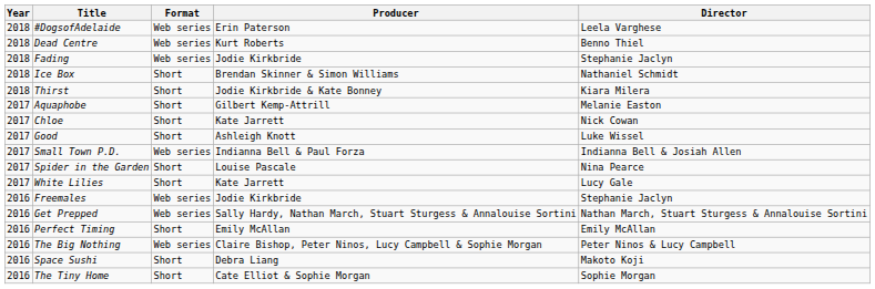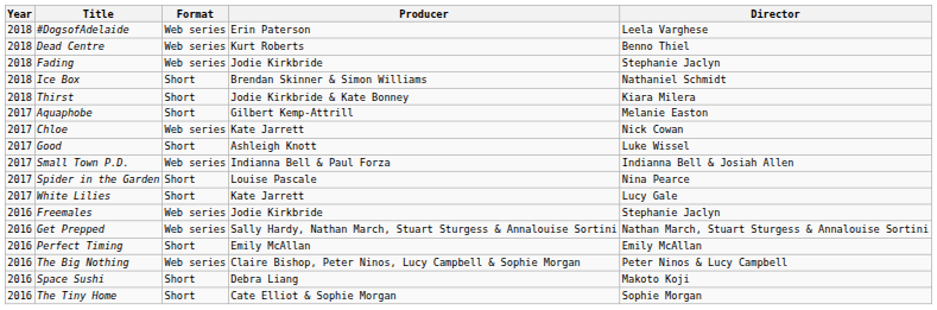 <table class="wikitable">
 <tr>
 <th>Year</th>
 <th>Title</th>
 <th>Format</th>
 <th>Producer</th>
 <th>Director</th>
 </tr>
 <tr>
 <td>2018</td>
 <td><em>#DogsofAdelaide</em></td>
 <td>Web series</td>
 <td>Erin Paterson</td>
 <td>Leela Varghese</td>
 </tr>
 <tr>
 <td>2018</td>
 <td><em>Dead Centre</em></td>
 <td>Web series</td>
 <td>Kurt Roberts</td>
 <td>Benno Thiel</td>
 </tr>
 <tr>
 <td>2018</td>
 <td><em>Fading</em></td>
 <td>Web series</td>
 <td>Jodie Kirkbride</td>
 <td>Stephanie Jaclyn</td>
 </tr>
 <tr>
 <td>2018</td>
 <td><em>Ice Box</em></td>
 <td>Short</td>
 <td>Brendan Skinner & Simon Williams</td>
 <td>Nathaniel Schmidt</td>
 </tr>
 <tr>
 <td>2018</td>
 <td><em>Thirst</em></td>
 <td>Short</td>
 <td>Jodie Kirkbride & Kate Bonney</td>
 <td>Kiara Milera</td>
 </tr>
 <tr>
 <td>2017</td>
 <td><em>Aquaphobe</em></td>
 <td>Short</td>
 <td>Gilbert Kemp-Attrill</td>
 <td>Melanie Easton</td>
 </tr>
 <tr>
 <td>2017</td>
 <td><em>Chloe</em></td>
-<td>Short</td>
+<td>Web series</td>
 <td>Kate Jarrett</td>
 <td>Nick Cowan</td>
 </tr>
 <tr>
 <td>2017</td>
 <td><em>Good</em></td>
 <td>Short</td>
 <td>Ashleigh Knott</td>
 <td>Luke Wissel</td>
 </tr>
 <tr>
 <td>2017</td>
 <td><em>Small Town P.D.</em></td>
 <td>Web series</td>
 <td>Indianna Bell & Paul Forza</td>
 <td>Indianna Bell & Josiah Allen</td>
 </tr>
 <tr>
 <td>2017</td>
 <td><em>Spider in the Garden</em></td>
 <td>Short</td>
 <td>Louise Pascale</td>
 <td>Nina Pearce</td>
 </tr>
 <tr>
 <td>2017</td>
 <td><em>White Lilies</em></td>
 <td>Short</td>
 <td>Kate Jarrett</td>
 <td>Lucy Gale</td>
 </tr>
 <tr>
 <td>2016</td>
 <td><em>Freemales</em></td>
 <td>Web series</td>
 <td>Jodie Kirkbride</td>
 <td>Stephanie Jaclyn</td>
 </tr>
 <tr>
 <td>2016</td>
 <td><em>Get Prepped</em></td>
 <td>Web series</td>
 <td>Sally Hardy, Nathan March, Stuart Sturgess & Annalouise Sortini</td>
 <td>Nathan March, Stuart Sturgess & Annalouise Sortini</td>
 </tr>
 <tr>
 <td>2016</td>
 <td><em>Perfect Timing</em></td>
 <td>Short</td>
 <td>Emily McAllan</td>
 <td>Emily McAllan</td>
 </tr>
 <tr>
 <td>2016</td>
 <td><em>The Big Nothing</em></td>
 <td>Web series</td>
 <td>Claire Bishop, Peter Ninos, Lucy Campbell & Sophie Morgan</td>
 <td>Peter Ninos & Lucy Campbell</td>
 </tr>
 <tr>
 <td>2016</td>
 <td><em>Space Sushi</em></td>
 <td>Short</td>
 <td>Debra Liang</td>
 <td>Makoto Koji</td>
 </tr>
 <tr>
 <td>2016</td>
 <td><em>The Tiny Home</em></td>
 <td>Short</td>
 <td>Cate Elliot & Sophie Morgan</td>
 <td>Sophie Morgan</td>
 </tr>
 </table>
